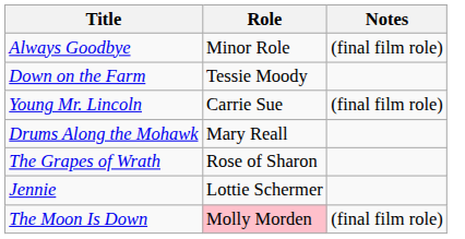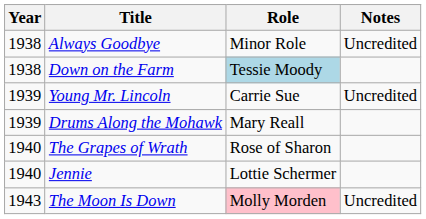 <table class="wikitable sortable">
 <tr>
+<th>Year</th>
 <th>Title</th>
 <th>Role</th>
 <th>Notes</th>
 </tr>
 <tr>
+<td>1938</td>
 <td><em><a href='#'>Always Goodbye</a></em></td>
 <td>Minor Role</td>
-<td>(final film role)</td>
+<td>Uncredited</td>
 </tr>
 <tr>
+<td>1938</td>
 <td><em><a href='#'>Down on the Farm</a></em></td>
-<td>Tessie Moody</td>
+<td style="background: lightblue;">Tessie Moody</td>
 <td></td>
 </tr>
 <tr>
+<td>1939</td>
 <td><em><a href='#'>Young Mr. Lincoln</a></em></td>
 <td>Carrie Sue</td>
-<td>(final film role)</td>
+<td>Uncredited</td>
 </tr>
 <tr>
+<td>1939</td>
 <td><em><a href='#'>Drums Along the Mohawk</a></em></td>
 <td>Mary Reall</td>
 <td></td>
 </tr>
 <tr>
+<td>1940</td>
 <td><em><a href='#'>The Grapes of Wrath</a></em></td>
 <td>Rose of Sharon</td>
 <td></td>
 </tr>
 <tr>
+<td>1940</td>
 <td><em><a href='#'>Jennie</a></em></td>
 <td>Lottie Schermer</td>
 <td></td>
 </tr>
 <tr>
+<td>1943</td>
 <td><em><a href='#'>The Moon Is Down</a></em></td>
 <td style="background: pink;">Molly Morden</td>
-<td>(final film role)</td>
+<td>Uncredited</td>
 </tr>
 </table>
